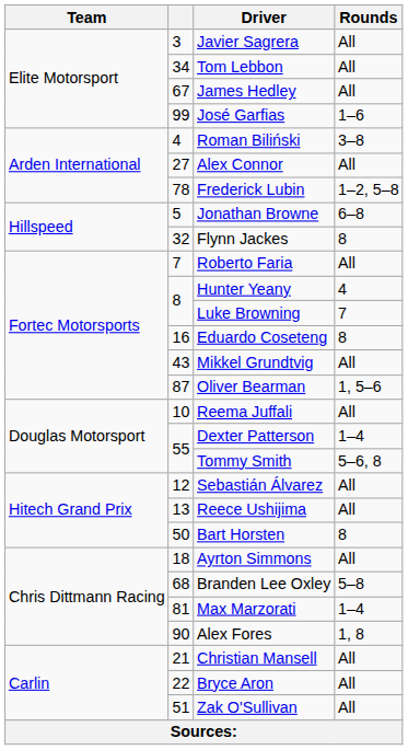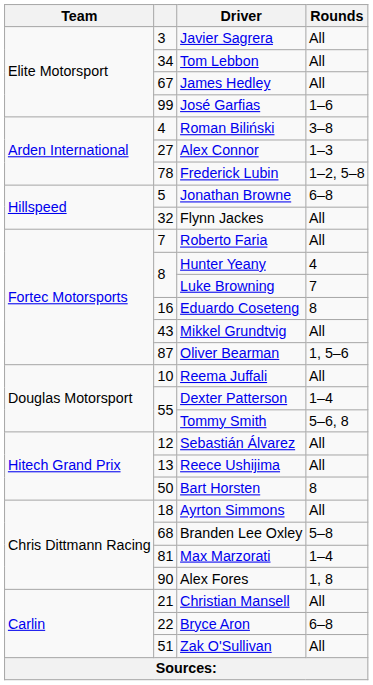 <table class="wikitable" style="font-size: 85%;">
 <tr>
 <th>Team</th>
 <th></th>
 <th>Driver</th>
 <th>Rounds</th>
 </tr>
 <tr>
 <td rowspan="4">Elite Motorsport</td>
 <td>3</td>
 <td> <a href='#'>Javier Sagrera</a></td>
 <td>All</td>
 </tr>
 <tr>
 <td>34</td>
 <td> <a href='#'>Tom Lebbon</a></td>
 <td>All</td>
 </tr>
 <tr>
 <td>67</td>
 <td> <a href='#'>James Hedley</a></td>
 <td>All</td>
 </tr>
 <tr>
 <td>99</td>
 <td> <a href='#'>José Garfias</a></td>
 <td>1–6</td>
 </tr>
 <tr>
 <td rowspan="3"><a href='#'>Arden International</a></td>
 <td>4</td>
 <td> <a href='#'>Roman Biliński</a></td>
 <td>3–8</td>
 </tr>
 <tr>
 <td>27</td>
 <td> <a href='#'>Alex Connor</a></td>
-<td>All</td>
+<td>1–3</td>
 </tr>
 <tr>
 <td>78</td>
 <td> <a href='#'>Frederick Lubin</a></td>
 <td nowrap>1–2, 5–8</td>
 </tr>
 <tr>
 <td rowspan="2"><a href='#'>Hillspeed</a></td>
 <td>5</td>
 <td> <a href='#'>Jonathan Browne</a></td>
 <td>6–8</td>
 </tr>
 <tr>
 <td>32</td>
 <td> Flynn Jackes</td>
-<td>8</td>
+<td>All</td>
 </tr>
 <tr>
 <td rowspan="6"><a href='#'>Fortec Motorsports</a></td>
 <td>7</td>
 <td> <a href='#'>Roberto Faria</a></td>
 <td>All</td>
 </tr>
 <tr>
 <td rowspan="2">8</td>
 <td> <a href='#'>Hunter Yeany</a></td>
 <td>4</td>
 </tr>
 <tr>
 <td> <a href='#'>Luke Browning</a></td>
 <td>7</td>
 </tr>
 <tr>
 <td>16</td>
 <td> <a href='#'>Eduardo Coseteng</a></td>
 <td>8</td>
 </tr>
 <tr>
 <td>43</td>
 <td> <a href='#'>Mikkel Grundtvig</a></td>
 <td>All</td>
 </tr>
 <tr>
 <td>87</td>
 <td> <a href='#'>Oliver Bearman</a></td>
 <td>1, 5–6</td>
 </tr>
 <tr>
 <td rowspan="3">Douglas Motorsport</td>
 <td>10</td>
 <td> <a href='#'>Reema Juffali</a></td>
 <td>All</td>
 </tr>
 <tr>
 <td rowspan="2">55</td>
 <td> <a href='#'>Dexter Patterson</a></td>
 <td>1–4</td>
 </tr>
 <tr>
 <td> <a href='#'>Tommy Smith</a></td>
 <td>5–6, 8</td>
 </tr>
 <tr>
 <td rowspan="3"><a href='#'>Hitech Grand Prix</a></td>
 <td>12</td>
 <td> <a href='#'>Sebastián Álvarez</a></td>
 <td>All</td>
 </tr>
 <tr>
 <td>13</td>
 <td> <a href='#'>Reece Ushijima</a></td>
 <td>All</td>
 </tr>
 <tr>
 <td>50</td>
 <td> <a href='#'>Bart Horsten</a></td>
 <td>8</td>
 </tr>
 <tr>
 <td rowspan="4">Chris Dittmann Racing</td>
 <td>18</td>
 <td> <a href='#'>Ayrton Simmons</a></td>
 <td>All</td>
 </tr>
 <tr>
 <td>68</td>
 <td nowrap> Branden Lee Oxley</td>
 <td>5–8</td>
 </tr>
 <tr>
 <td>81</td>
 <td> <a href='#'>Max Marzorati</a></td>
 <td>1–4</td>
 </tr>
 <tr>
 <td>90</td>
 <td> Alex Fores</td>
 <td>1, 8</td>
 </tr>
 <tr>
 <td rowspan="3"><a href='#'>Carlin</a></td>
 <td>21</td>
 <td> <a href='#'>Christian Mansell</a></td>
 <td>All</td>
 </tr>
 <tr>
 <td>22</td>
 <td> <a href='#'>Bryce Aron</a></td>
-<td>All</td>
+<td>6–8</td>
 </tr>
 <tr>
 <td>51</td>
 <td> <a href='#'>Zak O'Sullivan</a></td>
 <td>All</td>
 </tr>
 <tr>
 <th colspan="4">Sources: </th>
 </tr>
 </table>
